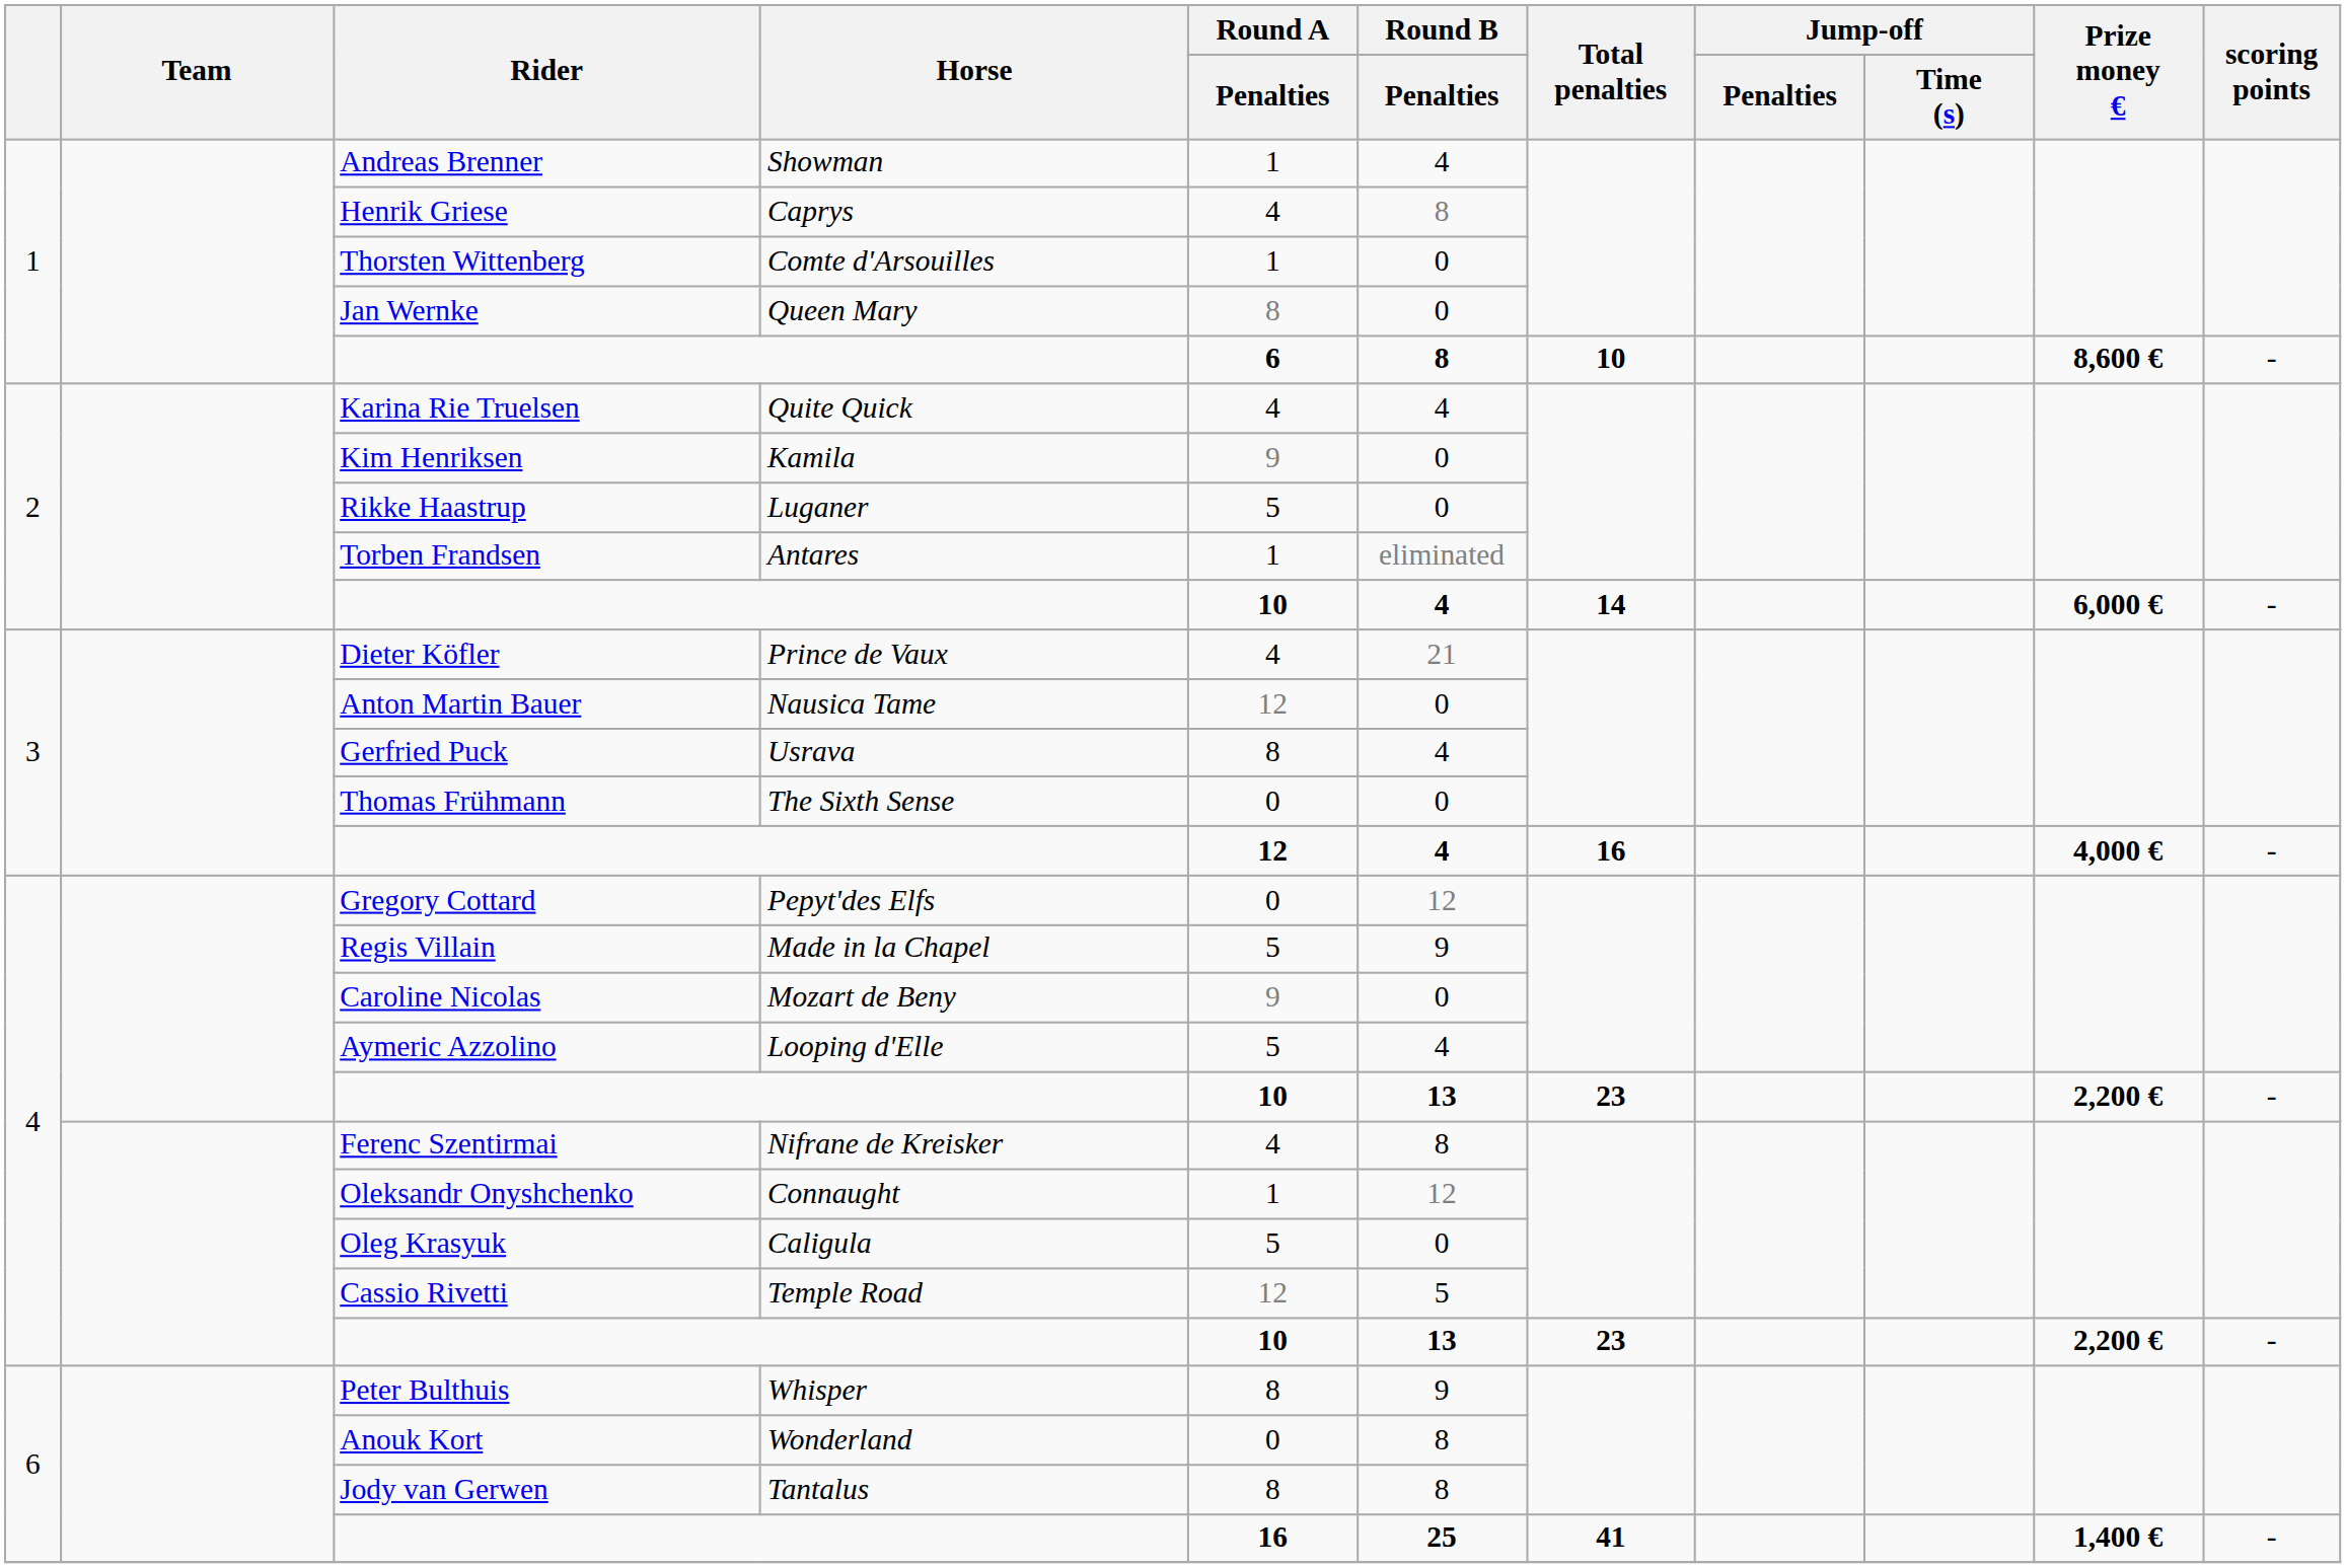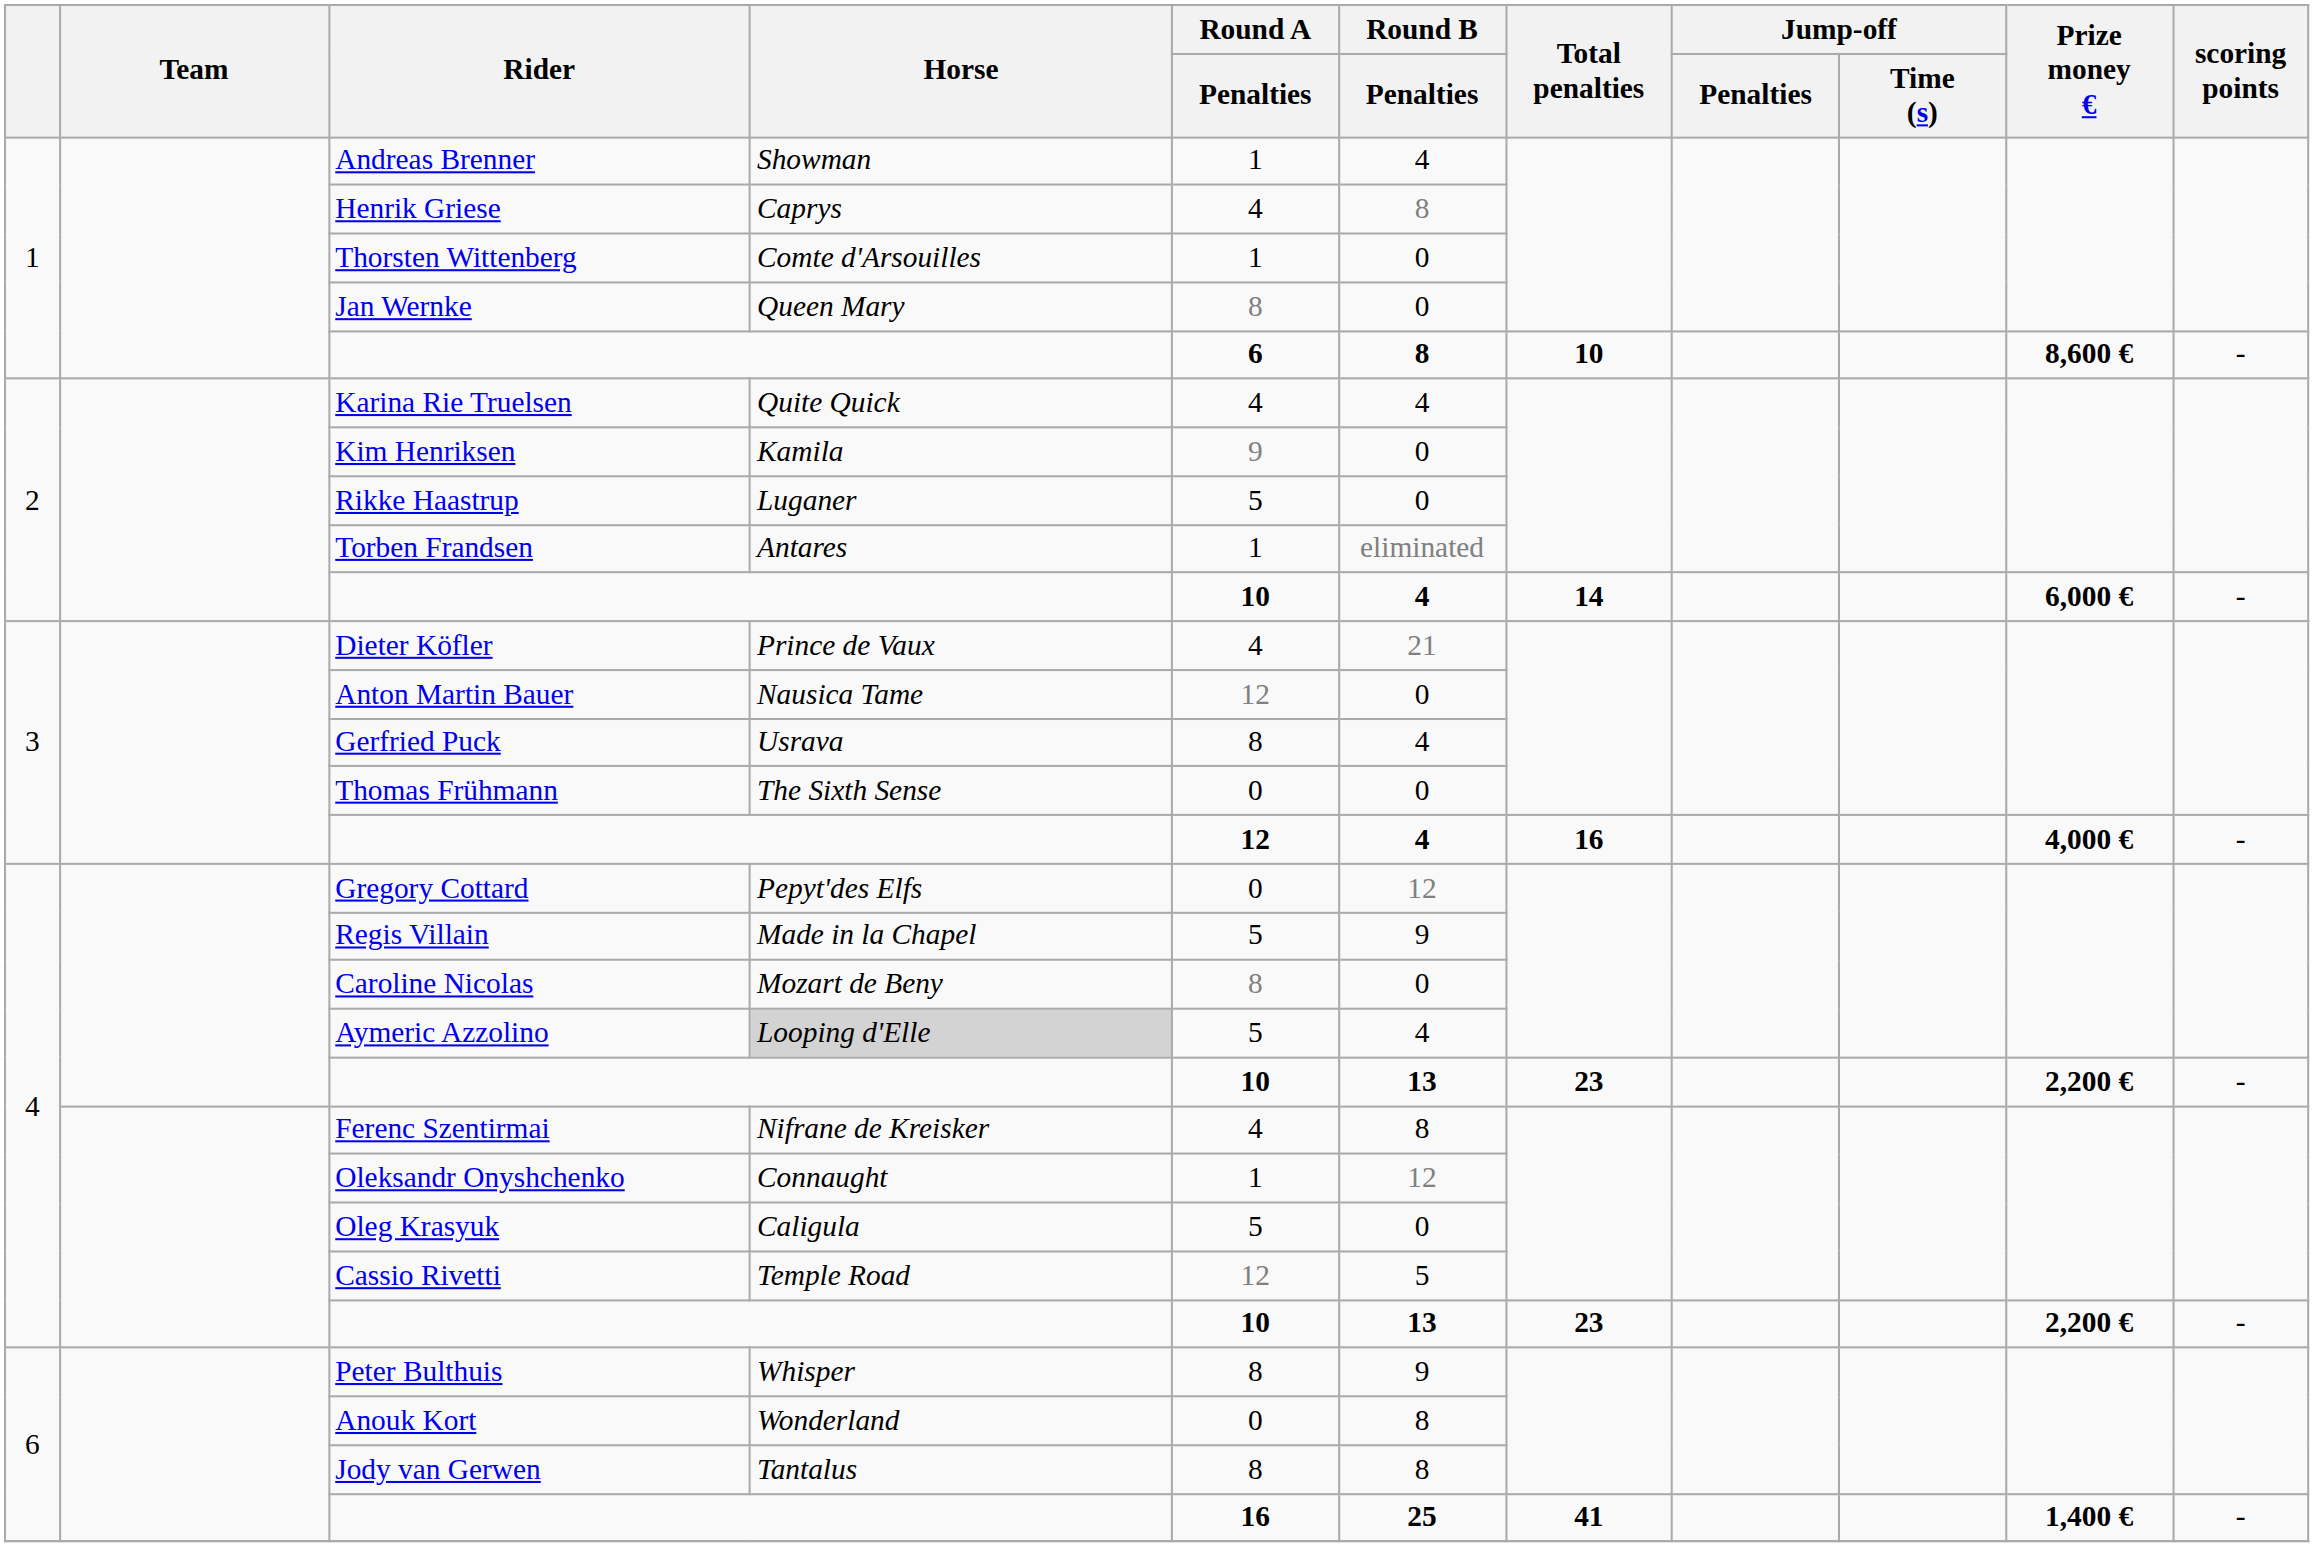 <table class="wikitable" style="font-size: 90%">
 <tr>
 <th rowspan=2 width=20></th>
 <th rowspan=2 width=125>Team</th>
 <th rowspan=2 width=200>Rider</th>
 <th rowspan=2 width=200>Horse</th>
 <th>Round A</th>
 <th>Round B</th>
 <th rowspan=2 width=75>Total penalties</th>
 <th colspan=2>Jump-off</th>
 <th rowspan=2 width=75>Prize<br>money<br><a href='#'>€</a></th>
 <th rowspan=2 width=60>scoring<br>points</th>
 </tr>
 <tr>
 <th width=75>Penalties</th>
 <th width=75>Penalties</th>
 <th width=75>Penalties</th>
 <th width=75>Time<br>(<a href='#'>s</a>)</th>
 </tr>
 <tr>
 <td rowspan=5 align=center>1</td>
 <td rowspan=5></td>
 <td><a href='#'>Andreas Brenner</a></td>
 <td><em>Showman</em></td>
 <td align=center>1</td>
 <td align=center>4</td>
 <td rowspan=4></td>
 <td rowspan=4></td>
 <td rowspan=4></td>
 <td rowspan=4></td>
 </tr>
 <tr>
 <td><a href='#'>Henrik Griese</a></td>
 <td><em>Caprys</em></td>
 <td align=center>4</td>
 <td align=center style=color:gray>8</td>
 </tr>
 <tr>
 <td><a href='#'>Thorsten Wittenberg</a></td>
 <td><em>Comte d'Arsouilles</em></td>
 <td align=center>1</td>
 <td align=center>0</td>
 </tr>
 <tr>
 <td><a href='#'>Jan Wernke</a></td>
 <td><em>Queen Mary</em></td>
 <td align=center style=color:gray>8</td>
 <td align=center>0</td>
 </tr>
 <tr>
 <td colspan=2></td>
 <td align=center><strong>6</strong></td>
 <td align=center><strong>8</strong></td>
 <td align=center><strong>10</strong></td>
 <td></td>
 <td></td>
 <td align=center><strong>8,600 €</strong></td>
 <td align=center>-</td>
 </tr>
 <tr>
 <td rowspan=5 align=center>2</td>
 <td rowspan=5></td>
 <td><a href='#'>Karina Rie Truelsen</a></td>
 <td><em>Quite Quick</em></td>
 <td align=center>4</td>
 <td align=center>4</td>
 <td rowspan=4></td>
 <td rowspan=4></td>
 <td rowspan=4></td>
 <td rowspan=4></td>
 </tr>
 <tr>
 <td><a href='#'>Kim Henriksen</a></td>
 <td><em>Kamila</em></td>
 <td align=center style=color:gray>9</td>
 <td align=center>0</td>
 </tr>
 <tr>
 <td><a href='#'>Rikke Haastrup</a></td>
 <td><em>Luganer</em></td>
 <td align=center>5</td>
 <td align=center>0</td>
 </tr>
 <tr>
 <td><a href='#'>Torben Frandsen</a></td>
 <td><em>Antares</em></td>
 <td align=center>1</td>
 <td align=center style=color:gray>eliminated</td>
 </tr>
 <tr>
 <td colspan=2></td>
 <td align=center><strong>10</strong></td>
 <td align=center><strong>4</strong></td>
 <td align=center><strong>14</strong></td>
 <td></td>
 <td></td>
 <td align=center><strong>6,000 €</strong></td>
 <td align=center>-</td>
 </tr>
 <tr>
 <td rowspan=5 align=center>3</td>
 <td rowspan=5></td>
 <td><a href='#'>Dieter Köfler</a></td>
 <td><em>Prince de Vaux</em></td>
 <td align=center>4</td>
 <td align=center style=color:gray>21</td>
 <td rowspan=4></td>
 <td rowspan=4></td>
 <td rowspan=4></td>
 <td rowspan=4></td>
 </tr>
 <tr>
 <td><a href='#'>Anton Martin Bauer</a></td>
 <td><em>Nausica Tame</em></td>
 <td align=center style=color:gray>12</td>
 <td align=center>0</td>
 </tr>
 <tr>
 <td><a href='#'>Gerfried Puck</a></td>
 <td><em>Usrava</em></td>
 <td align=center>8</td>
 <td align=center>4</td>
 </tr>
 <tr>
 <td><a href='#'>Thomas Frühmann</a></td>
 <td><em>The Sixth Sense</em></td>
 <td align=center>0</td>
 <td align=center>0</td>
 </tr>
 <tr>
 <td colspan=2></td>
 <td align=center><strong>12</strong></td>
 <td align=center><strong>4</strong></td>
 <td align=center><strong>16</strong></td>
 <td></td>
 <td></td>
 <td align=center><strong>4,000 €</strong></td>
 <td align=center>-</td>
 </tr>
 <tr>
 <td rowspan=10 align=center>4</td>
 <td rowspan=5></td>
 <td><a href='#'>Gregory Cottard</a></td>
 <td><em>Pepyt'des Elfs</em></td>
 <td align=center>0</td>
 <td align=center style=color:gray>12</td>
 <td rowspan=4></td>
 <td rowspan=4></td>
 <td rowspan=4></td>
 <td rowspan=4></td>
 <td rowspan=4></td>
 </tr>
 <tr>
 <td><a href='#'>Regis Villain</a></td>
 <td><em>Made in la Chapel</em></td>
 <td align=center>5</td>
 <td align=center>9</td>
 </tr>
 <tr>
 <td><a href='#'>Caroline Nicolas</a></td>
 <td><em>Mozart de Beny</em></td>
-<td align=center style=color:gray>9</td>
+<td align=center style=color:gray>8</td>
 <td align=center>0</td>
 </tr>
 <tr>
 <td><a href='#'>Aymeric Azzolino</a></td>
-<td><em>Looping d'Elle</em></td>
+<td style="background: lightgrey;"><em>Looping d'Elle</em></td>
 <td align=center>5</td>
 <td align=center>4</td>
 </tr>
 <tr>
 <td colspan=2></td>
 <td align=center><strong>10</strong></td>
 <td align=center><strong>13</strong></td>
 <td align=center><strong>23</strong></td>
 <td></td>
 <td></td>
 <td align=center><strong>2,200 €</strong></td>
 <td align=center>-</td>
 </tr>
 <tr>
 <td rowspan=5></td>
 <td><a href='#'>Ferenc Szentirmai</a></td>
 <td><em>Nifrane de Kreisker</em></td>
 <td align=center>4</td>
 <td align=center>8</td>
 <td rowspan=4></td>
 <td rowspan=4></td>
 <td rowspan=4></td>
 <td rowspan=4></td>
 </tr>
 <tr>
 <td><a href='#'>Oleksandr Onyshchenko</a></td>
 <td><em>Connaught</em></td>
 <td align=center>1</td>
 <td align=center style=color:gray>12</td>
 </tr>
 <tr>
 <td><a href='#'>Oleg Krasyuk</a></td>
 <td><em>Caligula</em></td>
 <td align=center>5</td>
 <td align=center>0</td>
 </tr>
 <tr>
 <td><a href='#'>Cassio Rivetti</a></td>
 <td><em>Temple Road</em></td>
 <td align=center style=color:gray>12</td>
 <td align=center>5</td>
 </tr>
 <tr>
 <td colspan=2></td>
 <td align=center><strong>10</strong></td>
 <td align=center><strong>13</strong></td>
 <td align=center><strong>23</strong></td>
 <td></td>
 <td></td>
 <td align=center><strong>2,200 €</strong></td>
 <td align=center>-</td>
 </tr>
 <tr>
 <td rowspan=4 align=center>6</td>
 <td rowspan=4></td>
 <td><a href='#'>Peter Bulthuis</a></td>
 <td><em>Whisper</em></td>
 <td align=center>8</td>
 <td align=center>9</td>
 <td rowspan=3></td>
 <td rowspan=3></td>
 <td rowspan=3></td>
 <td rowspan=3></td>
 </tr>
 <tr>
 <td><a href='#'>Anouk Kort</a></td>
 <td><em>Wonderland</em></td>
 <td align=center>0</td>
 <td align=center>8</td>
 </tr>
 <tr>
 <td><a href='#'>Jody van Gerwen</a></td>
 <td><em>Tantalus</em></td>
 <td align=center>8</td>
 <td align=center>8</td>
 </tr>
 <tr>
 <td colspan=2></td>
 <td align=center><strong>16</strong></td>
 <td align=center><strong>25</strong></td>
 <td align=center><strong>41</strong></td>
 <td></td>
 <td></td>
 <td align=center><strong>1,400 €</strong></td>
 <td align=center>-</td>
 </tr>
 <tr>
 </tr>
 </table>
